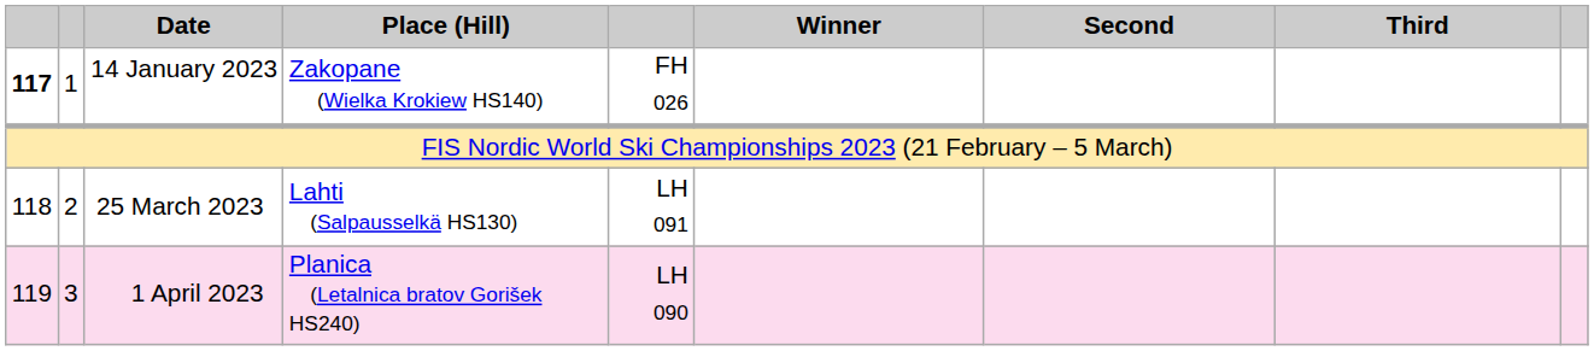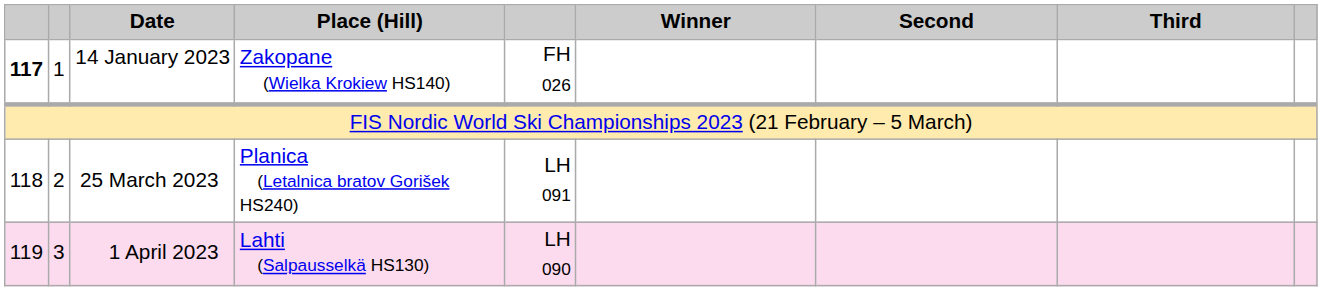 <table class="wikitable plainrowheaders" style="background:#fff; font-size:86%; line-height:16px; border:grey solid 1px; border-collapse:collapse;">
 <tr>
 <th scope="col" style="background:#ccc; width=30 px;"></th>
 <th scope="col" style="background:#ccc; width=10 px;"></th>
 <th scope="col" style="background:#ccc; width:112px;">Date</th>
 <th scope="col" style="background:#ccc; width:188px;">Place (Hill)</th>
 <th scope="col" style="background:#ccc; width:44px;"></th>
 <th scope="col" style="background:#ccc; width:170px;">Winner</th>
 <th scope="col" style="background:#ccc; width:170px;">Second</th>
 <th scope="col" style="background:#ccc; width:170px;">Third</th>
 <th scope="col" style="background:#ccc; width:10px;"></th>
 </tr>
 <tr>
 <td align="center"><strong>117</strong></td>
 <td align="center">1</td>
 <td align="right">14 January 2023  </td>
 <td> <a href='#'>Zakopane</a><br>       <small>(<a href='#'>Wielka Krokiew</a> HS140)</small></td>
 <td align="right">FH <sub>026</sub></td>
 <td></td>
 <td></td>
 <td></td>
 <td></td>
 </tr>
 <tr style="background:#FFEBAD">
 <td align=center style="border-top-width:3px" colspan=9><a href='#'>FIS Nordic World Ski Championships 2023</a> (21 February – 5 March)</td>
 </tr>
 <tr>
 <td align="center">118</td>
 <td align="center">2</td>
 <td align="right">25 March 2023  </td>
-<td> <a href='#'>Lahti</a><br>      <small>(<a href='#'>Salpausselkä</a> HS130)</small></td>
+<td> <a href='#'>Planica</a><br>      <small>(<a href='#'>Letalnica bratov Gorišek</a> HS240)</small></td>
 <td align="right">LH <sub>091</sub></td>
 <td></td>
 <td></td>
 <td></td>
 <td></td>
 </tr>
 <tr bgcolor="#fcdbee">
 <td align="center">119</td>
 <td align="center">3</td>
 <td align="right">1 April 2023  </td>
-<td> <a href='#'>Planica</a><br>      <small>(<a href='#'>Letalnica bratov Gorišek</a> HS240)</small></td>
+<td> <a href='#'>Lahti</a><br>      <small>(<a href='#'>Salpausselkä</a> HS130)</small></td>
 <td align="right">LH <sub>090</sub></td>
 <td></td>
 <td></td>
 <td></td>
 <td></td>
 </tr>
 </table>
